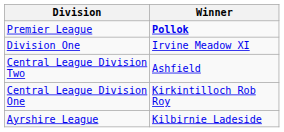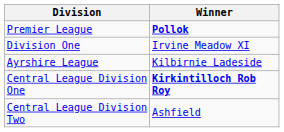 <table class="wikitable">
 <tr>
 <th width=180>Division</th>
 <th width=160>Winner</th>
 </tr>
 <tr>
 <td><a href='#'>Premier League</a></td>
 <td><strong><a href='#'>Pollok</a></strong></td>
 </tr>
 <tr>
 <td><a href='#'>Division One</a></td>
 <td><a href='#'>Irvine Meadow XI</a></td>
 </tr>
 <tr>
+<td><a href='#'>Ayrshire League</a></td>
+<td><a href='#'>Kilbirnie Ladeside</a></td>
+</tr>
+<tr>
+<td><a href='#'>Central League Division One</a></td>
+<td><strong><a href='#'>Kirkintilloch Rob Roy</a></strong></td>
+</tr>
+<tr>
 <td><a href='#'>Central League Division Two</a></td>
 <td><a href='#'>Ashfield</a></td>
 </tr>
-<tr>
-<td><a href='#'>Central League Division One</a></td>
-<td><a href='#'>Kirkintilloch Rob Roy</a></td>
-</tr>
-<tr>
-<td><a href='#'>Ayrshire League</a></td>
-<td><a href='#'>Kilbirnie Ladeside</a></td>
-</tr>
 </table>
